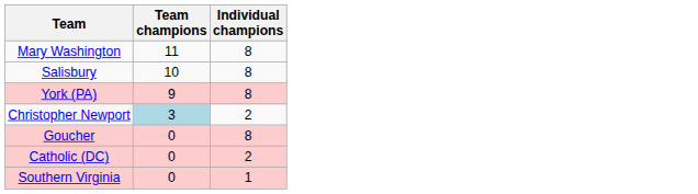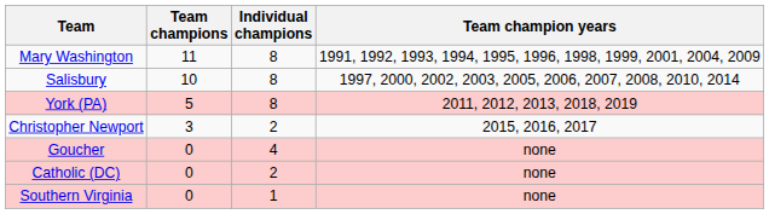 <table class="wikitable" style="text-align:center; font-size:95%">
 <tr>
 <th>Team</th>
 <th>Team<br>champions</th>
 <th>Individual<br>champions</th>
+<th>Team champion years</th>
 </tr>
 <tr>
 <td><a href='#'>Mary Washington</a></td>
 <td>11</td>
 <td>8</td>
+<td>1991, 1992, 1993, 1994, 1995, 1996, 1998, 1999, 2001, 2004, 2009</td>
 </tr>
 <tr>
 <td><a href='#'>Salisbury</a></td>
 <td>10</td>
 <td>8</td>
+<td>1997, 2000, 2002, 2003, 2005, 2006, 2007, 2008, 2010, 2014</td>
 </tr>
 <tr bgcolor=#fdcccc>
 <td><a href='#'>York (PA)</a></td>
-<td>9</td>
+<td>5</td>
 <td>8</td>
+<td>2011, 2012, 2013, 2018, 2019</td>
 </tr>
 <tr>
 <td><a href='#'>Christopher Newport</a></td>
-<td style="background: lightblue;">3</td>
+<td>3</td>
 <td>2</td>
+<td>2015, 2016, 2017</td>
 </tr>
 <tr bgcolor=#fdcccc>
 <td><a href='#'>Goucher</a></td>
 <td>0</td>
-<td>8</td>
+<td>4</td>
+<td>none</td>
 </tr>
 <tr bgcolor=#fdcccc>
 <td><a href='#'>Catholic (DC)</a></td>
 <td>0</td>
 <td>2</td>
+<td>none</td>
 </tr>
 <tr bgcolor=#fdcccc>
 <td><a href='#'>Southern Virginia</a></td>
 <td>0</td>
 <td>1</td>
+<td>none</td>
 </tr>
 </table>
